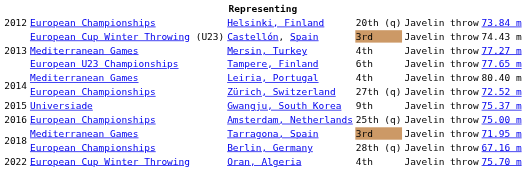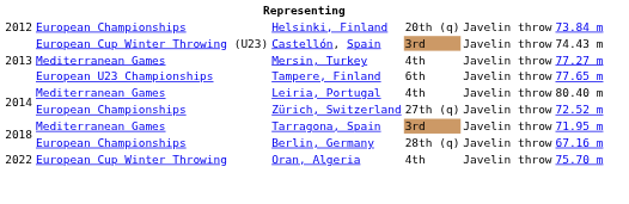 <table>
 <tr>
 <th colspan="6">Representing </th>
 </tr>
 <tr>
 <td>2012</td>
 <td><a href='#'>European Championships</a></td>
 <td><a href='#'>Helsinki, Finland</a></td>
 <td>20th (q)</td>
 <td>Javelin throw</td>
 <td><a href='#'>73.84 m</a></td>
 </tr>
 <tr>
 <td rowspan=3>2013</td>
 <td><a href='#'>European Cup Winter Throwing</a> (U23)</td>
 <td><a href='#'>Castellón</a>, <a href='#'>Spain</a></td>
 <td bgcolor=cc9966>3rd</td>
 <td>Javelin throw</td>
 <td>74.43 m</td>
 </tr>
 <tr>
 <td><a href='#'>Mediterranean Games</a></td>
 <td><a href='#'>Mersin, Turkey</a></td>
 <td>4th</td>
 <td>Javelin throw</td>
 <td><a href='#'>77.27 m</a></td>
 </tr>
 <tr>
 <td><a href='#'>European U23 Championships</a></td>
 <td><a href='#'>Tampere, Finland</a></td>
 <td>6th</td>
 <td>Javelin throw</td>
 <td><a href='#'>77.65 m</a></td>
 </tr>
 <tr>
 <td rowspan=2>2014</td>
 <td><a href='#'>Mediterranean Games</a></td>
 <td><a href='#'>Leiria, Portugal</a></td>
 <td>4th</td>
 <td>Javelin throw</td>
 <td>80.40 m</td>
 </tr>
 <tr>
 <td><a href='#'>European Championships</a></td>
 <td><a href='#'>Zürich, Switzerland</a></td>
 <td>27th (q)</td>
 <td>Javelin throw</td>
 <td><a href='#'>72.52 m</a></td>
 </tr>
 <tr>
-<td>2015</td>
-<td><a href='#'>Universiade</a></td>
-<td><a href='#'>Gwangju, South Korea</a></td>
-<td>9th</td>
-<td>Javelin throw</td>
-<td><a href='#'>75.37 m</a></td>
-</tr>
-<tr>
-<td>2016</td>
-<td><a href='#'>European Championships</a></td>
-<td><a href='#'>Amsterdam, Netherlands</a></td>
-<td>25th (q)</td>
-<td>Javelin throw</td>
-<td><a href='#'>75.00 m</a></td>
-</tr>
-<tr>
 <td rowspan=2>2018</td>
 <td><a href='#'>Mediterranean Games</a></td>
 <td><a href='#'>Tarragona, Spain</a></td>
 <td bgcolor=cc9966>3rd</td>
 <td>Javelin throw</td>
 <td><a href='#'>71.95 m</a></td>
 </tr>
 <tr>
 <td><a href='#'>European Championships</a></td>
 <td><a href='#'>Berlin, Germany</a></td>
 <td>28th (q)</td>
 <td>Javelin throw</td>
 <td><a href='#'>67.16 m</a></td>
 </tr>
 <tr>
 <td>2022</td>
 <td><a href='#'>European Cup Winter Throwing</a></td>
 <td><a href='#'>Oran, Algeria</a></td>
 <td>4th</td>
 <td>Javelin throw</td>
 <td><a href='#'>75.70 m</a></td>
 </tr>
 </table>
